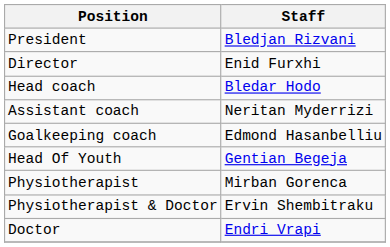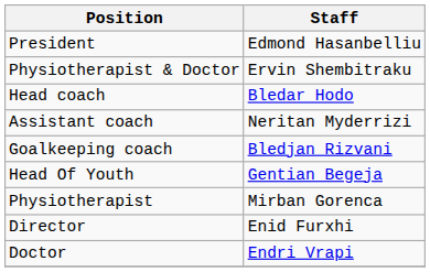 <table class="wikitable">
 <tr>
 <th>Position</th>
 <th>Staff</th>
 </tr>
 <tr>
 <td>President</td>
-<td> <a href='#'>Bledjan Rizvani</a></td>
+<td> Edmond Hasanbelliu</td>
 </tr>
 <tr>
-<td>Director</td>
-<td> Enid Furxhi</td>
+<td>Physiotherapist & Doctor</td>
+<td> Ervin Shembitraku</td>
 </tr>
 <tr>
 <td>Head coach</td>
 <td> <a href='#'>Bledar Hodo</a></td>
 </tr>
 <tr>
 <td>Assistant coach</td>
 <td> Neritan Myderrizi</td>
 </tr>
 <tr>
 <td>Goalkeeping coach</td>
-<td> Edmond Hasanbelliu</td>
+<td> <a href='#'>Bledjan Rizvani</a></td>
 </tr>
 <tr>
 <td>Head Of Youth</td>
 <td> <a href='#'>Gentian Begeja</a></td>
 </tr>
 <tr>
 <td>Physiotherapist</td>
 <td> Mirban Gorenca</td>
 </tr>
 <tr>
-<td>Physiotherapist & Doctor</td>
-<td> Ervin Shembitraku</td>
+<td>Director</td>
+<td> Enid Furxhi</td>
 </tr>
 <tr>
 <td>Doctor</td>
 <td> <a href='#'>Endri Vrapi</a></td>
 </tr>
 <tr>
 </tr>
 </table>
